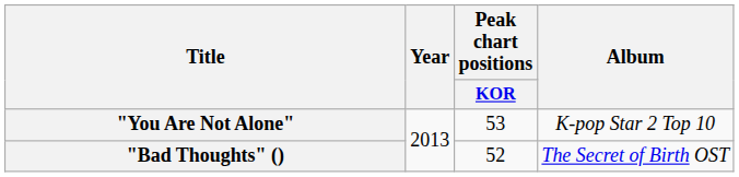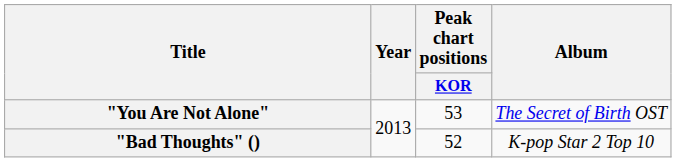 <table class="wikitable plainrowheaders" style="text-align:center;">
 <tr>
 <th rowspan="2" scope="col" style="width:20em;">Title</th>
 <th rowspan="2" scope="col">Year</th>
 <th scope="col">Peak chart positions</th>
 <th rowspan="2" scope="col">Album</th>
 </tr>
 <tr>
 <th scope="col" style="width:2.5em;font-size:90%;"><a href='#'>KOR</a><br></th>
 </tr>
 <tr>
 <th scope="row">"You Are Not Alone"</th>
 <td rowspan="2">2013</td>
 <td>53</td>
-<td><em>K-pop Star 2 Top 10</em></td>
+<td><em><a href='#'>The Secret of Birth</a> OST</em></td>
 </tr>
 <tr>
 <th scope="row">"Bad Thoughts" ()</th>
 <td>52</td>
-<td><em><a href='#'>The Secret of Birth</a> OST</em></td>
+<td><em>K-pop Star 2 Top 10</em></td>
 </tr>
 </table>
